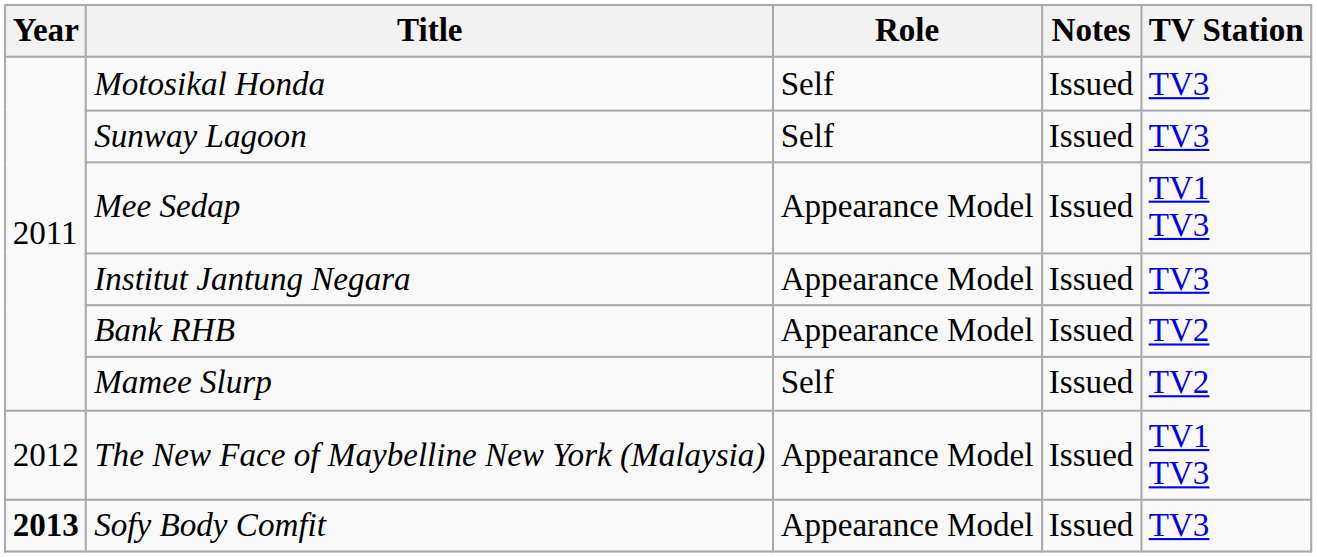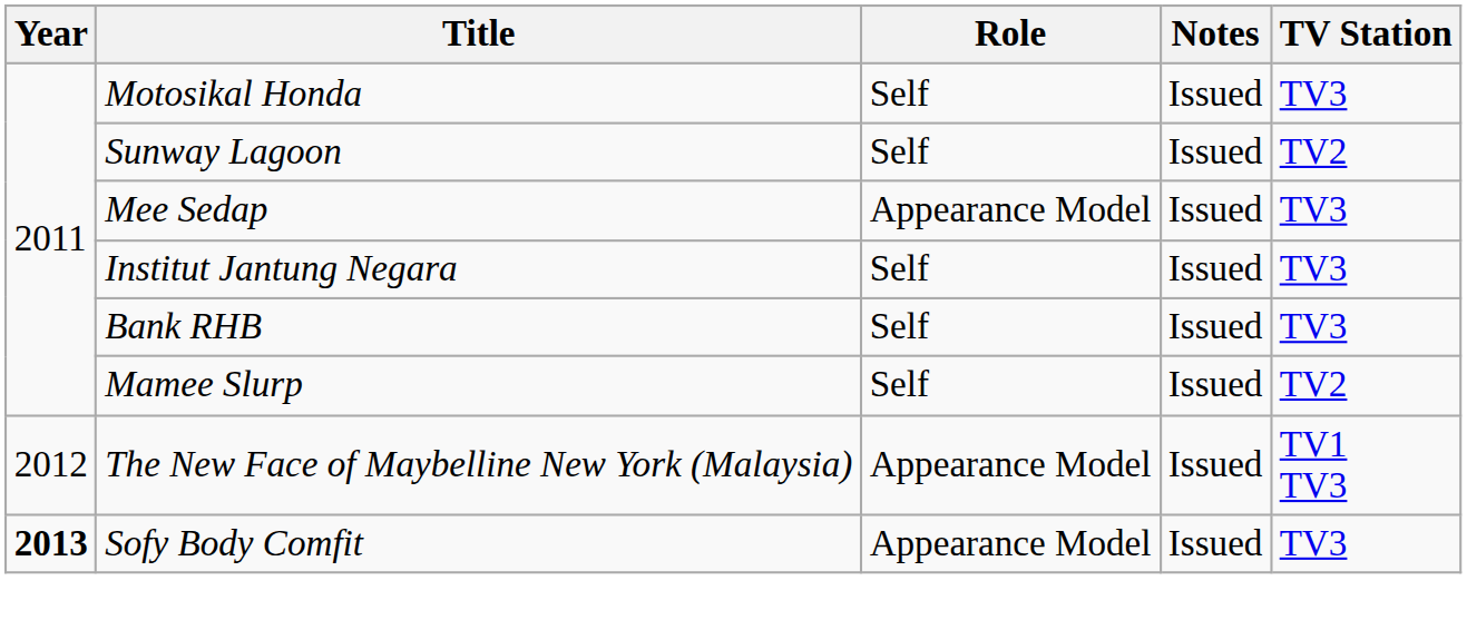 <table class="wikitable sortable">
 <tr>
 <th>Year</th>
 <th>Title</th>
 <th>Role</th>
 <th>Notes</th>
 <th>TV Station</th>
 </tr>
 <tr>
 <td rowspan=6>2011</td>
 <td><em> Motosikal Honda</em></td>
 <td>Self</td>
 <td>Issued</td>
 <td><a href='#'>TV3</a></td>
 </tr>
 <tr>
 <td><em>Sunway Lagoon</em></td>
 <td>Self</td>
 <td>Issued</td>
-<td><a href='#'>TV3</a></td>
+<td><a href='#'>TV2</a></td>
 </tr>
 <tr>
 <td><em>Mee Sedap</em></td>
 <td>Appearance Model</td>
 <td>Issued</td>
-<td><a href='#'>TV1</a><br><a href='#'>TV3</a></td>
+<td><a href='#'>TV3</a></td>
 </tr>
 <tr>
 <td><em>Institut Jantung Negara</em></td>
-<td>Appearance Model</td>
+<td>Self</td>
 <td>Issued</td>
 <td><a href='#'>TV3</a></td>
 </tr>
 <tr>
 <td><em>Bank RHB</em></td>
-<td>Appearance Model</td>
+<td>Self</td>
 <td>Issued</td>
-<td><a href='#'>TV2</a></td>
+<td><a href='#'>TV3</a></td>
 </tr>
 <tr>
 <td><em>Mamee Slurp</em></td>
 <td>Self</td>
 <td>Issued</td>
 <td><a href='#'>TV2</a></td>
 </tr>
 <tr>
 <td>2012</td>
 <td><em>The New Face of Maybelline New York (Malaysia)</em></td>
 <td>Appearance Model</td>
 <td>Issued</td>
 <td><a href='#'>TV1</a><br><a href='#'>TV3</a></td>
 </tr>
 <tr>
 <td><strong>2013</strong></td>
 <td><em>Sofy Body Comfit</em></td>
 <td>Appearance Model</td>
 <td>Issued</td>
 <td><a href='#'>TV3</a></td>
 </tr>
 </table>
